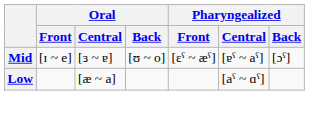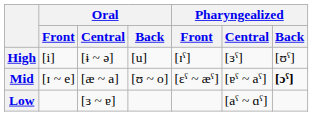 <table class="wikitable">
 <tr>
 <th rowspan="2"></th>
 <th colspan="3"><a href='#'>Oral</a></th>
 <th colspan="3"><a href='#'>Pharyngealized</a></th>
 </tr>
 <tr>
 <th><a href='#'>Front</a></th>
 <th><a href='#'>Central</a></th>
 <th><a href='#'>Back</a></th>
 <th><a href='#'>Front</a></th>
 <th><a href='#'>Central</a></th>
 <th><a href='#'>Back</a></th>
 </tr>
 <tr>
+<th><a href='#'>High</a></th>
+<td>[i]</td>
+<td>[ɨ ~ ə]</td>
+<td>[u]</td>
+<td>[ɪˤ]</td>
+<td>[ɜˤ]</td>
+<td>[ʊˤ]</td>
+</tr>
+<tr>
 <th><a href='#'>Mid</a></th>
 <td>[ɪ ~ e]</td>
-<td>[ɜ ~ ɐ]</td>
+<td>[æ ~ a]</td>
 <td>[ʊ ~ o]</td>
 <td>[ɛˤ ~ æˤ]</td>
 <td>[ɐˤ ~ aˤ]</td>
-<td>[ɔˤ]</td>
+<td><strong>[ɔˤ]</strong></td>
 </tr>
 <tr>
 <th><a href='#'>Low</a></th>
 <td></td>
-<td>[æ ~ a]</td>
+<td>[ɜ ~ ɐ]</td>
 <td></td>
 <td></td>
 <td>[aˤ ~ ɑˤ]</td>
 <td></td>
 </tr>
 </table>
